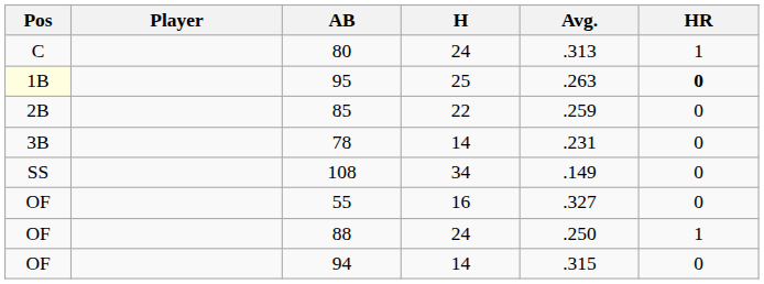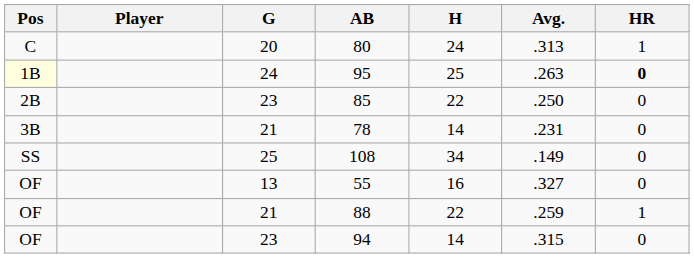 <table class="wikitable sortable">
 <tr>
 <th bgcolor="#DDDDFF" width="5%">Pos</th>
 <th bgcolor="#DDDDFF" width="16%">Player</th>
+<th bgcolor="#DDDDFF" width="9%">G</th>
 <th bgcolor="#DDDDFF" width="9%">AB</th>
 <th bgcolor="#DDDDFF" width="9%">H</th>
 <th bgcolor="#DDDDFF" width="9%">Avg.</th>
 <th bgcolor="#DDDDFF" width="9%">HR</th>
 </tr>
 <tr align="center">
 <td>C</td>
 <td></td>
+<td>20</td>
 <td>80</td>
 <td>24</td>
 <td>.313</td>
 <td>1</td>
 </tr>
 <tr align="center">
 <td style="background: lightyellow;">1B</td>
 <td></td>
+<td>24</td>
 <td>95</td>
 <td>25</td>
 <td>.263</td>
 <td><strong>0</strong></td>
 </tr>
 <tr align="center">
 <td>2B</td>
 <td></td>
+<td>23</td>
 <td>85</td>
 <td>22</td>
-<td>.259</td>
+<td>.250</td>
 <td>0</td>
 </tr>
 <tr align="center">
 <td>3B</td>
 <td></td>
+<td>21</td>
 <td>78</td>
 <td>14</td>
 <td>.231</td>
 <td>0</td>
 </tr>
 <tr align="center">
 <td>SS</td>
 <td></td>
+<td>25</td>
 <td>108</td>
 <td>34</td>
 <td>.149</td>
 <td>0</td>
 </tr>
 <tr align="center">
 <td>OF</td>
 <td></td>
+<td>13</td>
 <td>55</td>
 <td>16</td>
 <td>.327</td>
 <td>0</td>
 </tr>
 <tr align="center">
 <td>OF</td>
 <td></td>
+<td>21</td>
 <td>88</td>
-<td>24</td>
-<td>.250</td>
+<td>22</td>
+<td>.259</td>
 <td>1</td>
 </tr>
 <tr align="center">
 <td>OF</td>
 <td></td>
+<td>23</td>
 <td>94</td>
 <td>14</td>
 <td>.315</td>
 <td>0</td>
 </tr>
 </table>
